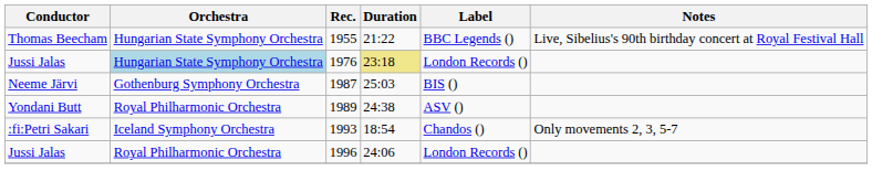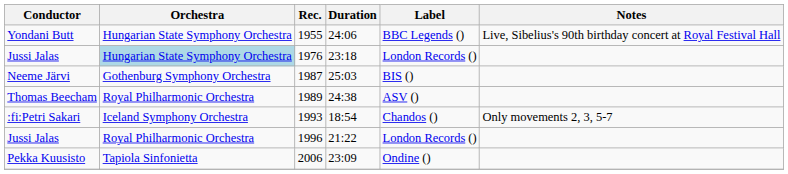 <table class="wikitable sortable" style="margin-right: 0; font-size: 95%">
 <tr>
 <th scope="col">Conductor</th>
 <th scope="col">Orchestra</th>
 <th scope="col">Rec.</th>
 <th scope="col">Duration</th>
 <th scope="col">Label</th>
 <th scope="col">Notes</th>
 </tr>
 <tr>
-<td><a href='#'>Thomas Beecham</a></td>
+<td><a href='#'>Yondani Butt</a></td>
 <td><a href='#'>Hungarian State Symphony Orchestra</a></td>
 <td>1955</td>
-<td>21:22</td>
+<td>24:06</td>
 <td><a href='#'>BBC Legends</a> ()</td>
 <td>Live, Sibelius's 90th birthday concert at <a href='#'>Royal Festival Hall</a></td>
 </tr>
 <tr>
 <td><a href='#'>Jussi Jalas</a></td>
 <td style="background: lightblue;"><a href='#'>Hungarian State Symphony Orchestra</a></td>
 <td>1976</td>
-<td style="background: khaki;">23:18</td>
+<td>23:18</td>
 <td><a href='#'>London Records</a> ()</td>
 <td></td>
 </tr>
 <tr>
 <td><a href='#'>Neeme Järvi</a></td>
 <td><a href='#'>Gothenburg Symphony Orchestra</a></td>
 <td>1987</td>
 <td>25:03</td>
 <td><a href='#'>BIS</a> ()</td>
 <td></td>
 </tr>
 <tr>
-<td><a href='#'>Yondani Butt</a></td>
+<td><a href='#'>Thomas Beecham</a></td>
 <td><a href='#'>Royal Philharmonic Orchestra</a></td>
 <td>1989</td>
 <td>24:38</td>
 <td><a href='#'>ASV</a> ()</td>
 <td></td>
 </tr>
 <tr>
 <td><a href='#'>:fi:Petri Sakari</a></td>
 <td><a href='#'>Iceland Symphony Orchestra</a></td>
 <td>1993</td>
 <td>18:54</td>
 <td><a href='#'>Chandos</a> ()</td>
 <td>Only movements 2, 3, 5-7</td>
 </tr>
 <tr>
 <td><a href='#'>Jussi Jalas</a></td>
 <td><a href='#'>Royal Philharmonic Orchestra</a></td>
 <td>1996</td>
-<td>24:06</td>
+<td>21:22</td>
 <td><a href='#'>London Records</a> ()</td>
+<td></td>
+</tr>
+<tr>
+<td><a href='#'>Pekka Kuusisto</a></td>
+<td><a href='#'>Tapiola Sinfonietta</a></td>
+<td>2006</td>
+<td>23:09</td>
+<td><a href='#'>Ondine</a> ()</td>
 <td></td>
 </tr>
 <tr>
 </tr>
 </table>
